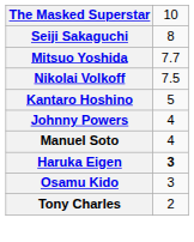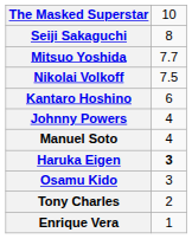 <table class="wikitable" style="margin: 1em auto 1em auto;text-align:center">
 <tr>
 <th><a href='#'>The Masked Superstar</a></th>
 <td style="width:35px">10</td>
 </tr>
 <tr>
 <th><a href='#'>Seiji Sakaguchi</a></th>
 <td>8</td>
 </tr>
 <tr>
 <th><a href='#'>Mitsuo Yoshida</a></th>
 <td>7.7</td>
 </tr>
 <tr>
 <th><a href='#'>Nikolai Volkoff</a></th>
 <td>7.5</td>
 </tr>
 <tr>
 <th><a href='#'>Kantaro Hoshino</a></th>
-<td>5</td>
+<td>6</td>
 </tr>
 <tr>
 <th><a href='#'>Johnny Powers</a></th>
 <td>4</td>
 </tr>
 <tr>
 <th>Manuel Soto</th>
 <td>4</td>
 </tr>
 <tr>
 <th><a href='#'>Haruka Eigen</a></th>
 <td><strong>3</strong></td>
 </tr>
 <tr>
 <th><a href='#'>Osamu Kido</a></th>
 <td>3</td>
 </tr>
 <tr>
 <th>Tony Charles</th>
 <td>2</td>
 </tr>
+<tr>
+<th>Enrique Vera</th>
+<td>1</td>
+</tr>
 </table>
